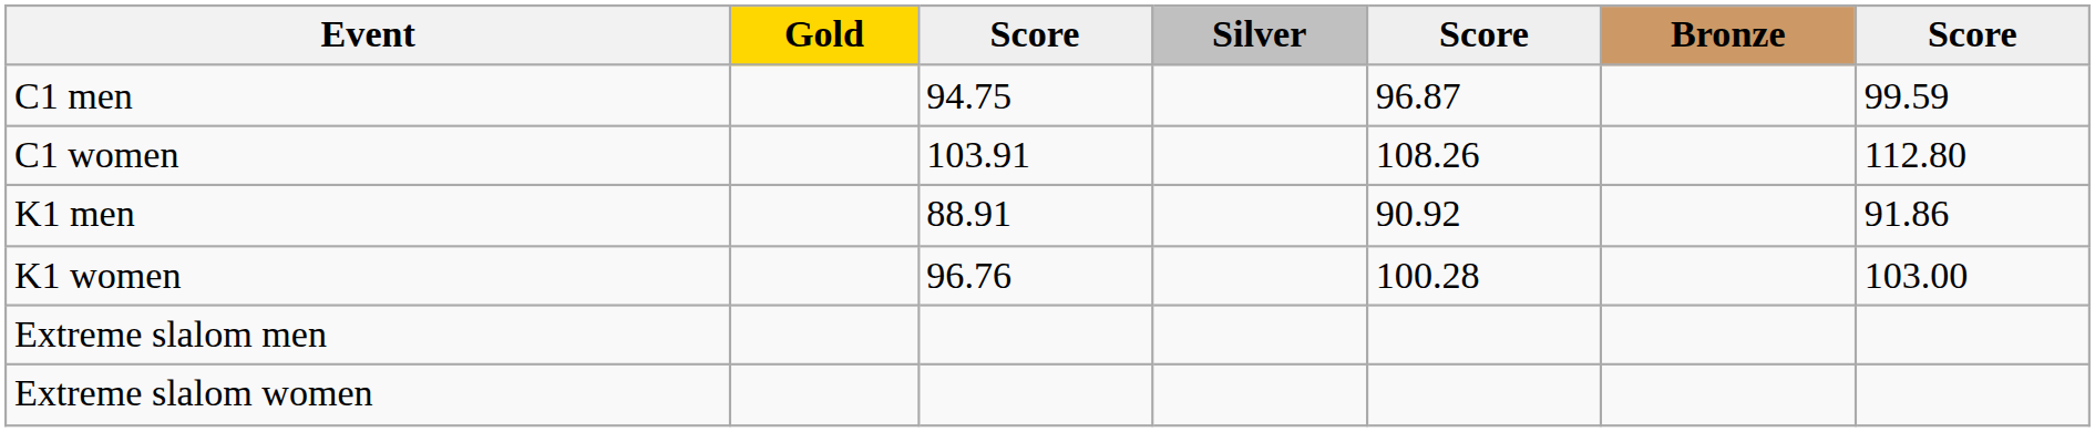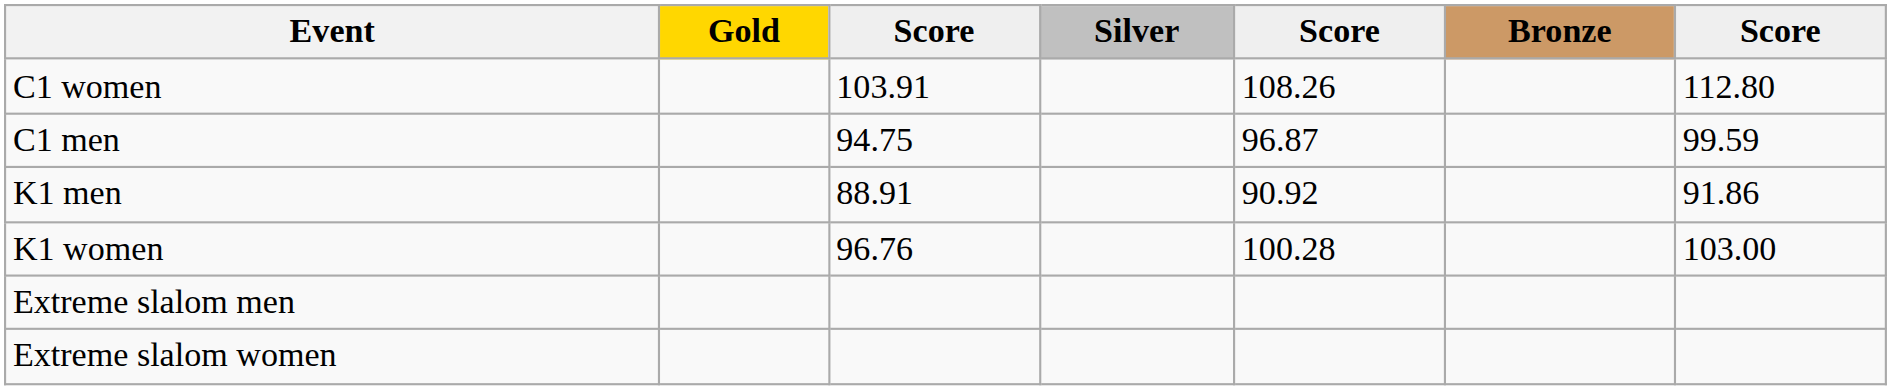 <table class="wikitable" width=100%>
 <tr>
 <th>Event</th>
 <td align=center bgcolor="gold"><strong>Gold</strong></td>
 <td align=center bgcolor="EFEFEF"><strong>Score</strong></td>
 <td align=center bgcolor="silver"><strong>Silver</strong></td>
 <td align=center bgcolor="EFEFEF"><strong>Score</strong></td>
 <td align=center bgcolor="CC9966"><strong>Bronze</strong></td>
 <td align=center bgcolor="EFEFEF"><strong>Score</strong></td>
 </tr>
 <tr>
+<td>C1 women</td>
+<td></td>
+<td>103.91</td>
+<td></td>
+<td>108.26</td>
+<td></td>
+<td>112.80</td>
+</tr>
+<tr>
 <td>C1 men</td>
 <td></td>
 <td>94.75</td>
 <td></td>
 <td>96.87</td>
 <td></td>
 <td>99.59</td>
-</tr>
-<tr>
-<td>C1 women</td>
-<td></td>
-<td>103.91</td>
-<td></td>
-<td>108.26</td>
-<td></td>
-<td>112.80</td>
 </tr>
 <tr>
 <td>K1 men</td>
 <td></td>
 <td>88.91</td>
 <td></td>
 <td>90.92</td>
 <td></td>
 <td>91.86</td>
 </tr>
 <tr>
 <td>K1 women</td>
 <td></td>
 <td>96.76</td>
 <td></td>
 <td>100.28</td>
 <td></td>
 <td>103.00</td>
 </tr>
 <tr>
 <td>Extreme slalom men</td>
 <td></td>
 <td></td>
 <td></td>
 <td></td>
 <td></td>
 <td></td>
 </tr>
 <tr>
 <td>Extreme slalom women</td>
 <td></td>
 <td></td>
 <td></td>
 <td></td>
 <td></td>
 <td></td>
 </tr>
 </table>
